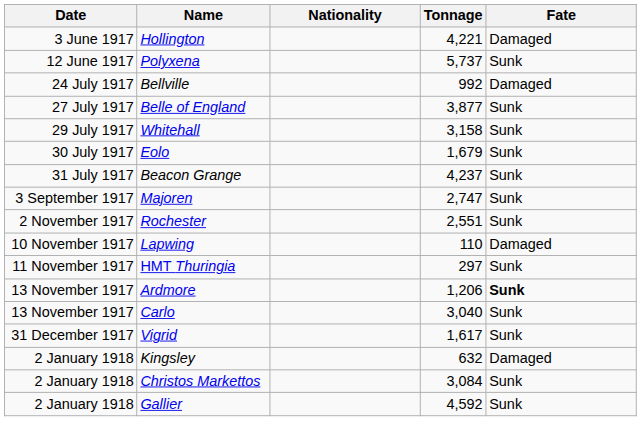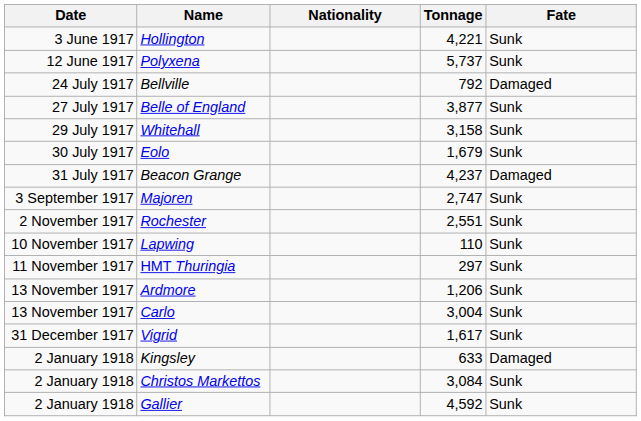 <table class="wikitable sortable">
 <tr>
 <th width="140px">Date</th>
 <th width="140px">Name</th>
 <th width="160px">Nationality</th>
 <th width="25px">Tonnage</th>
 <th width="160px">Fate</th>
 </tr>
 <tr>
 <td align="right">3 June 1917</td>
 <td align="left"><a href='#'><em>Hollington</em></a></td>
 <td align="left"></td>
 <td align="right">4,221</td>
-<td align="left">Damaged</td>
+<td align="left">Sunk</td>
 </tr>
 <tr>
 <td align="right">12 June 1917</td>
 <td align="left"><a href='#'><em>Polyxena</em></a></td>
 <td align="left"></td>
 <td align="right">5,737</td>
 <td align="left">Sunk</td>
 </tr>
 <tr>
 <td align="right">24 July 1917</td>
 <td align="left"><em>Bellville</em></td>
 <td align="left"></td>
-<td align="right">992</td>
+<td align="right">792</td>
 <td align="left">Damaged</td>
 </tr>
 <tr>
 <td align="right">27 July 1917</td>
 <td align="left"><a href='#'><em>Belle of England</em></a></td>
 <td align="left"></td>
 <td align="right">3,877</td>
 <td align="left">Sunk</td>
 </tr>
 <tr>
 <td align="right">29 July 1917</td>
 <td align="left"><a href='#'><em>Whitehall</em></a></td>
 <td align="left"></td>
 <td align="right">3,158</td>
 <td align="left">Sunk</td>
 </tr>
 <tr>
 <td align="right">30 July 1917</td>
 <td align="left"><a href='#'><em>Eolo</em></a></td>
 <td align="left"></td>
 <td align="right">1,679</td>
 <td align="left">Sunk</td>
 </tr>
 <tr>
 <td align="right">31 July 1917</td>
 <td align="left"><em>Beacon Grange</em></td>
 <td align="left"></td>
 <td align="right">4,237</td>
-<td align="left">Sunk</td>
+<td align="left">Damaged</td>
 </tr>
 <tr>
 <td align="right">3 September 1917</td>
 <td align="left"><a href='#'><em>Majoren</em></a></td>
 <td align="left"></td>
 <td align="right">2,747</td>
 <td align="left">Sunk</td>
 </tr>
 <tr>
 <td align="right">2 November 1917</td>
 <td align="left"><a href='#'><em>Rochester</em></a></td>
 <td align="left"></td>
 <td align="right">2,551</td>
 <td align="left">Sunk</td>
 </tr>
 <tr>
 <td align="right">10 November 1917</td>
 <td align="left"><a href='#'><em>Lapwing</em></a></td>
 <td align="left"></td>
 <td align="right">110</td>
-<td align="left">Damaged</td>
+<td align="left">Sunk</td>
 </tr>
 <tr>
 <td align="right">11 November 1917</td>
 <td align="left"><a href='#'>HMT <em>Thuringia</em></a></td>
 <td align="left"></td>
 <td align="right">297</td>
 <td align="left">Sunk</td>
 </tr>
 <tr>
 <td align="right">13 November 1917</td>
 <td align="left"><a href='#'><em>Ardmore</em></a></td>
 <td align="left"></td>
 <td align="right">1,206</td>
-<td align="left"><strong>Sunk</strong></td>
+<td align="left">Sunk</td>
 </tr>
 <tr>
 <td align="right">13 November 1917</td>
 <td align="left"><a href='#'><em>Carlo</em></a></td>
 <td align="left"></td>
-<td align="right">3,040</td>
+<td align="right">3,004</td>
 <td align="left">Sunk</td>
 </tr>
 <tr>
 <td align="right">31 December 1917</td>
 <td align="left"><a href='#'><em>Vigrid</em></a></td>
 <td align="left"></td>
 <td align="right">1,617</td>
 <td align="left">Sunk</td>
 </tr>
 <tr>
 <td align="right">2 January 1918</td>
 <td align="left"><em>Kingsley</em></td>
 <td align="left"></td>
-<td align="right">632</td>
+<td align="right">633</td>
 <td align="left">Damaged</td>
 </tr>
 <tr>
 <td align="right">2 January 1918</td>
 <td align="left"><a href='#'><em>Christos Markettos</em></a></td>
 <td align="left"></td>
 <td align="right">3,084</td>
 <td align="left">Sunk</td>
 </tr>
 <tr>
 <td align="right">2 January 1918</td>
 <td align="left"><a href='#'><em>Gallier</em></a></td>
 <td align="left"></td>
 <td align="right">4,592</td>
 <td align="left">Sunk</td>
 </tr>
 </table>
